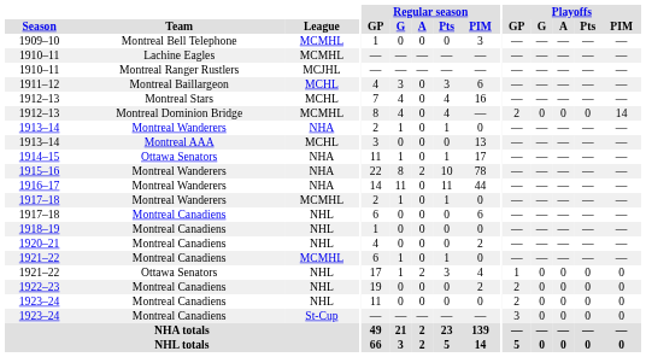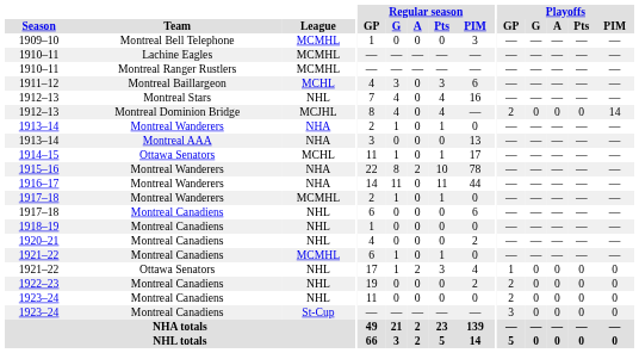 <table border="0" cellpadding="1" cellspacing="0" style="text-align:center; width:55em">
 <tr bgcolor="#e0e0e0">
 <th colspan="3" bgcolor="#ffffff"></th>
 <th rowspan="100" bgcolor="#ffffff"></th>
 <th colspan="5"><a href='#'>Regular season</a></th>
 <th rowspan="100" bgcolor="#ffffff"></th>
 <th colspan="5"><a href='#'>Playoffs</a></th>
 </tr>
 <tr bgcolor="#e0e0e0">
 <th><a href='#'>Season</a></th>
 <th>Team</th>
 <th>League</th>
 <th>GP</th>
 <th><a href='#'>G</a></th>
 <th><a href='#'>A</a></th>
 <th><a href='#'>Pts</a></th>
 <th><a href='#'>PIM</a></th>
 <th>GP</th>
 <th>G</th>
 <th>A</th>
 <th>Pts</th>
 <th>PIM</th>
 </tr>
 <tr>
 <td>1909–10</td>
 <td>Montreal Bell Telephone</td>
 <td><a href='#'>MCMHL</a></td>
 <td>1</td>
 <td>0</td>
 <td>0</td>
 <td>0</td>
 <td>3</td>
 <td>—</td>
 <td>—</td>
 <td>—</td>
 <td>—</td>
 <td>—</td>
 </tr>
 <tr bgcolor="#f0f0f0">
 <td>1910–11</td>
 <td>Lachine Eagles</td>
 <td>MCMHL</td>
 <td>—</td>
 <td>—</td>
 <td>—</td>
 <td>—</td>
 <td>—</td>
 <td>—</td>
 <td>—</td>
 <td>—</td>
 <td>—</td>
 <td>—</td>
 </tr>
 <tr>
 <td>1910–11</td>
 <td>Montreal Ranger Rustlers</td>
-<td>MCJHL</td>
+<td>MCMHL</td>
 <td>—</td>
 <td>—</td>
 <td>—</td>
 <td>—</td>
 <td>—</td>
 <td>—</td>
 <td>—</td>
 <td>—</td>
 <td>—</td>
 <td>—</td>
 </tr>
 <tr bgcolor="#f0f0f0">
 <td>1911–12</td>
 <td>Montreal Baillargeon</td>
 <td><a href='#'>MCHL</a></td>
 <td>4</td>
 <td>3</td>
 <td>0</td>
 <td>3</td>
 <td>6</td>
 <td>—</td>
 <td>—</td>
 <td>—</td>
 <td>—</td>
 <td>—</td>
 </tr>
 <tr>
 <td>1912–13</td>
 <td>Montreal Stars</td>
-<td>MCHL</td>
+<td>NHL</td>
 <td>7</td>
 <td>4</td>
 <td>0</td>
 <td>4</td>
 <td>16</td>
 <td>—</td>
 <td>—</td>
 <td>—</td>
 <td>—</td>
 <td>—</td>
 </tr>
 <tr bgcolor="#f0f0f0">
 <td>1912–13</td>
 <td>Montreal Dominion Bridge</td>
-<td>MCMHL</td>
+<td>MCJHL</td>
 <td>8</td>
 <td>4</td>
 <td>0</td>
 <td>4</td>
 <td>—</td>
 <td>2</td>
 <td>0</td>
 <td>0</td>
 <td>0</td>
 <td>14</td>
 </tr>
 <tr>
 <td><a href='#'>1913–14</a></td>
 <td><a href='#'>Montreal Wanderers</a></td>
 <td><a href='#'>NHA</a></td>
 <td>2</td>
 <td>1</td>
 <td>0</td>
 <td>1</td>
 <td>0</td>
 <td>—</td>
 <td>—</td>
 <td>—</td>
 <td>—</td>
 <td>—</td>
 </tr>
 <tr bgcolor="#f0f0f0">
 <td>1913–14</td>
 <td><a href='#'>Montreal AAA</a></td>
-<td>MCHL</td>
+<td>NHA</td>
 <td>3</td>
 <td>0</td>
 <td>0</td>
 <td>0</td>
 <td>13</td>
 <td>—</td>
 <td>—</td>
 <td>—</td>
 <td>—</td>
 <td>—</td>
 </tr>
 <tr>
 <td><a href='#'>1914–15</a></td>
 <td><a href='#'>Ottawa Senators</a></td>
-<td>NHA</td>
+<td>MCHL</td>
 <td>11</td>
 <td>1</td>
 <td>0</td>
 <td>1</td>
 <td>17</td>
 <td>—</td>
 <td>—</td>
 <td>—</td>
 <td>—</td>
 <td>—</td>
 </tr>
 <tr bgcolor="#f0f0f0">
 <td><a href='#'>1915–16</a></td>
 <td>Montreal Wanderers</td>
 <td>NHA</td>
 <td>22</td>
 <td>8</td>
 <td>2</td>
 <td>10</td>
 <td>78</td>
 <td>—</td>
 <td>—</td>
 <td>—</td>
 <td>—</td>
 <td>—</td>
 </tr>
 <tr>
 <td><a href='#'>1916–17</a></td>
 <td>Montreal Wanderers</td>
 <td>NHA</td>
 <td>14</td>
 <td>11</td>
 <td>0</td>
 <td>11</td>
 <td>44</td>
 <td>—</td>
 <td>—</td>
 <td>—</td>
 <td>—</td>
 <td>—</td>
 </tr>
 <tr bgcolor="#f0f0f0">
 <td><a href='#'>1917–18</a></td>
 <td>Montreal Wanderers</td>
 <td>MCMHL</td>
 <td>2</td>
 <td>1</td>
 <td>0</td>
 <td>1</td>
 <td>0</td>
 <td>—</td>
 <td>—</td>
 <td>—</td>
 <td>—</td>
 <td>—</td>
 </tr>
 <tr>
 <td>1917–18</td>
 <td><a href='#'>Montreal Canadiens</a></td>
 <td>NHL</td>
 <td>6</td>
 <td>0</td>
 <td>0</td>
 <td>0</td>
 <td>6</td>
 <td>—</td>
 <td>—</td>
 <td>—</td>
 <td>—</td>
 <td>—</td>
 </tr>
 <tr bgcolor="#f0f0f0">
 <td><a href='#'>1918–19</a></td>
 <td>Montreal Canadiens</td>
 <td>NHL</td>
 <td>1</td>
 <td>0</td>
 <td>0</td>
 <td>0</td>
 <td>0</td>
 <td>—</td>
 <td>—</td>
 <td>—</td>
 <td>—</td>
 <td>—</td>
 </tr>
 <tr>
 <td><a href='#'>1920–21</a></td>
 <td>Montreal Canadiens</td>
 <td>NHL</td>
 <td>4</td>
 <td>0</td>
 <td>0</td>
 <td>0</td>
 <td>2</td>
 <td>—</td>
 <td>—</td>
 <td>—</td>
 <td>—</td>
 <td>—</td>
 </tr>
 <tr bgcolor="#f0f0f0">
 <td><a href='#'>1921–22</a></td>
 <td>Montreal Canadiens</td>
 <td><a href='#'>MCMHL</a></td>
 <td>6</td>
 <td>1</td>
 <td>0</td>
 <td>1</td>
 <td>0</td>
 <td>—</td>
 <td>—</td>
 <td>—</td>
 <td>—</td>
 <td>—</td>
 </tr>
 <tr>
 <td>1921–22</td>
 <td>Ottawa Senators</td>
 <td>NHL</td>
 <td>17</td>
 <td>1</td>
 <td>2</td>
 <td>3</td>
 <td>4</td>
 <td>1</td>
 <td>0</td>
 <td>0</td>
 <td>0</td>
 <td>0</td>
 </tr>
 <tr bgcolor="#f0f0f0">
 <td><a href='#'>1922–23</a></td>
 <td>Montreal Canadiens</td>
 <td>NHL</td>
 <td>19</td>
 <td>0</td>
 <td>0</td>
 <td>0</td>
 <td>2</td>
 <td>2</td>
 <td>0</td>
 <td>0</td>
 <td>0</td>
 <td>0</td>
 </tr>
 <tr>
 <td><a href='#'>1923–24</a></td>
 <td>Montreal Canadiens</td>
 <td>NHL</td>
 <td>11</td>
 <td>0</td>
 <td>0</td>
 <td>0</td>
 <td>0</td>
 <td>2</td>
 <td>0</td>
 <td>0</td>
 <td>0</td>
 <td>0</td>
 </tr>
 <tr bgcolor="#f0f0f0">
 <td><a href='#'>1923–24</a></td>
 <td>Montreal Canadiens</td>
 <td><a href='#'>St-Cup</a></td>
 <td>—</td>
 <td>—</td>
 <td>—</td>
 <td>—</td>
 <td>—</td>
 <td>3</td>
 <td>0</td>
 <td>0</td>
 <td>0</td>
 <td>0</td>
 </tr>
 <tr bgcolor="#e0e0e0">
 <th colspan="3">NHA totals</th>
 <th>49</th>
 <th>21</th>
 <th>2</th>
 <th>23</th>
 <th>139</th>
 <th>—</th>
 <th>—</th>
 <th>—</th>
 <th>—</th>
 <th>—</th>
 </tr>
 <tr bgcolor="#e0e0e0">
 <th colspan="3">NHL totals</th>
 <th>66</th>
 <th>3</th>
 <th>2</th>
 <th>5</th>
 <th>14</th>
 <th>5</th>
 <th>0</th>
 <th>0</th>
 <th>0</th>
 <th>0</th>
 </tr>
 </table>
